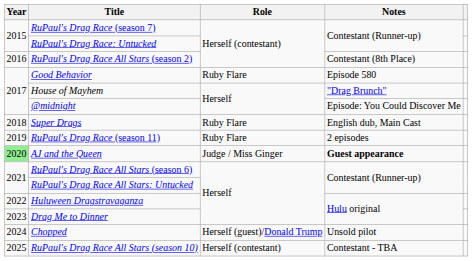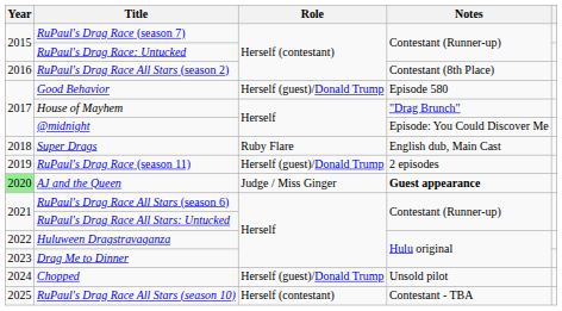 <table class="wikitable sortable">
 <tr>
 <th>Year</th>
 <th>Title</th>
 <th>Role</th>
 <th class="unsortable">Notes</th>
 <th style="text-align: center;" class="unsortable"></th>
 </tr>
 <tr>
 <td rowspan="2">2015</td>
 <td scope="row"><a href='#'><em>RuPaul's Drag Race</em> (season 7)</a></td>
 <td rowspan="3">Herself (contestant)</td>
 <td rowspan="2">Contestant (Runner-up)</td>
 <td style="text-align: center;"></td>
 </tr>
 <tr>
 <td><em><a href='#'>RuPaul's Drag Race: Untucked</a></em></td>
 <td style="text-align: center;"></td>
 </tr>
 <tr>
 <td>2016</td>
 <td scope="row"><a href='#'><em>RuPaul's Drag Race All Stars</em> (season 2)</a></td>
 <td>Contestant (8th Place)</td>
 <td style="text-align: center;"></td>
 </tr>
 <tr>
 <td rowspan="3">2017</td>
 <td><em><a href='#'>Good Behavior</a></em></td>
-<td>Ruby Flare</td>
+<td>Herself (guest)/<a href='#'>Donald Trump</a></td>
 <td>Episode 580</td>
 <td style="text-align: center;"></td>
 </tr>
 <tr>
 <td><em>House of Mayhem</em></td>
 <td rowspan="2">Herself</td>
 <td><a href='#'>"Drag Brunch"</a></td>
 <td style="text-align: center;"></td>
 </tr>
 <tr>
 <td><em><a href='#'>@midnight</a></em></td>
 <td>Episode: You Could Discover Me</td>
 <td style="text-align: center;"></td>
 </tr>
 <tr>
 <td>2018</td>
 <td><em><a href='#'>Super Drags</a></em></td>
 <td>Ruby Flare</td>
 <td>English dub, Main Cast</td>
 <td style="text-align: center;"></td>
 </tr>
 <tr>
 <td>2019</td>
 <td scope="row"><a href='#'><em>RuPaul's Drag Race</em> (season 11)</a></td>
-<td>Ruby Flare</td>
+<td>Herself (guest)/<a href='#'>Donald Trump</a></td>
 <td>2 episodes</td>
 <td style="text-align: center;"></td>
 </tr>
 <tr>
 <td style="background: lightgreen;">2020</td>
 <td><em><a href='#'>AJ and the Queen</a></em></td>
 <td>Judge / Miss Ginger</td>
 <td><strong>Guest appearance</strong></td>
 <td style="text-align: center;"></td>
 </tr>
 <tr>
 <td rowspan="2">2021</td>
 <td><a href='#'><em>RuPaul's Drag Race All Stars</em> (season 6)</a></td>
 <td rowspan="4">Herself</td>
 <td rowspan="2">Contestant (Runner-up)</td>
 <td rowspan="2" style="text-align: center;"></td>
 </tr>
 <tr>
 <td scope="row"><a href='#'><em>RuPaul's Drag Race All Stars: Untucked</em></a></td>
 </tr>
 <tr>
 <td>2022</td>
 <td><em><a href='#'>Huluween Dragstravaganza</a></em></td>
 <td rowspan="2"><a href='#'>Hulu</a> original</td>
 <td style="text-align: center;"></td>
 </tr>
 <tr>
 <td>2023</td>
 <td><em><a href='#'>Drag Me to Dinner</a></em></td>
 <td></td>
 </tr>
 <tr>
 <td>2024</td>
 <td><a href='#'><em>Chopped</em></a></td>
 <td>Herself (guest)/<a href='#'>Donald Trump</a></td>
 <td>Unsold pilot</td>
 <td></td>
 </tr>
 <tr>
 <td>2025</td>
 <td><em><a href='#'>RuPaul's Drag Race All Stars (season 10)</a></em></td>
 <td>Herself (contestant)</td>
 <td>Contestant - TBA</td>
 <td></td>
 </tr>
 </table>
